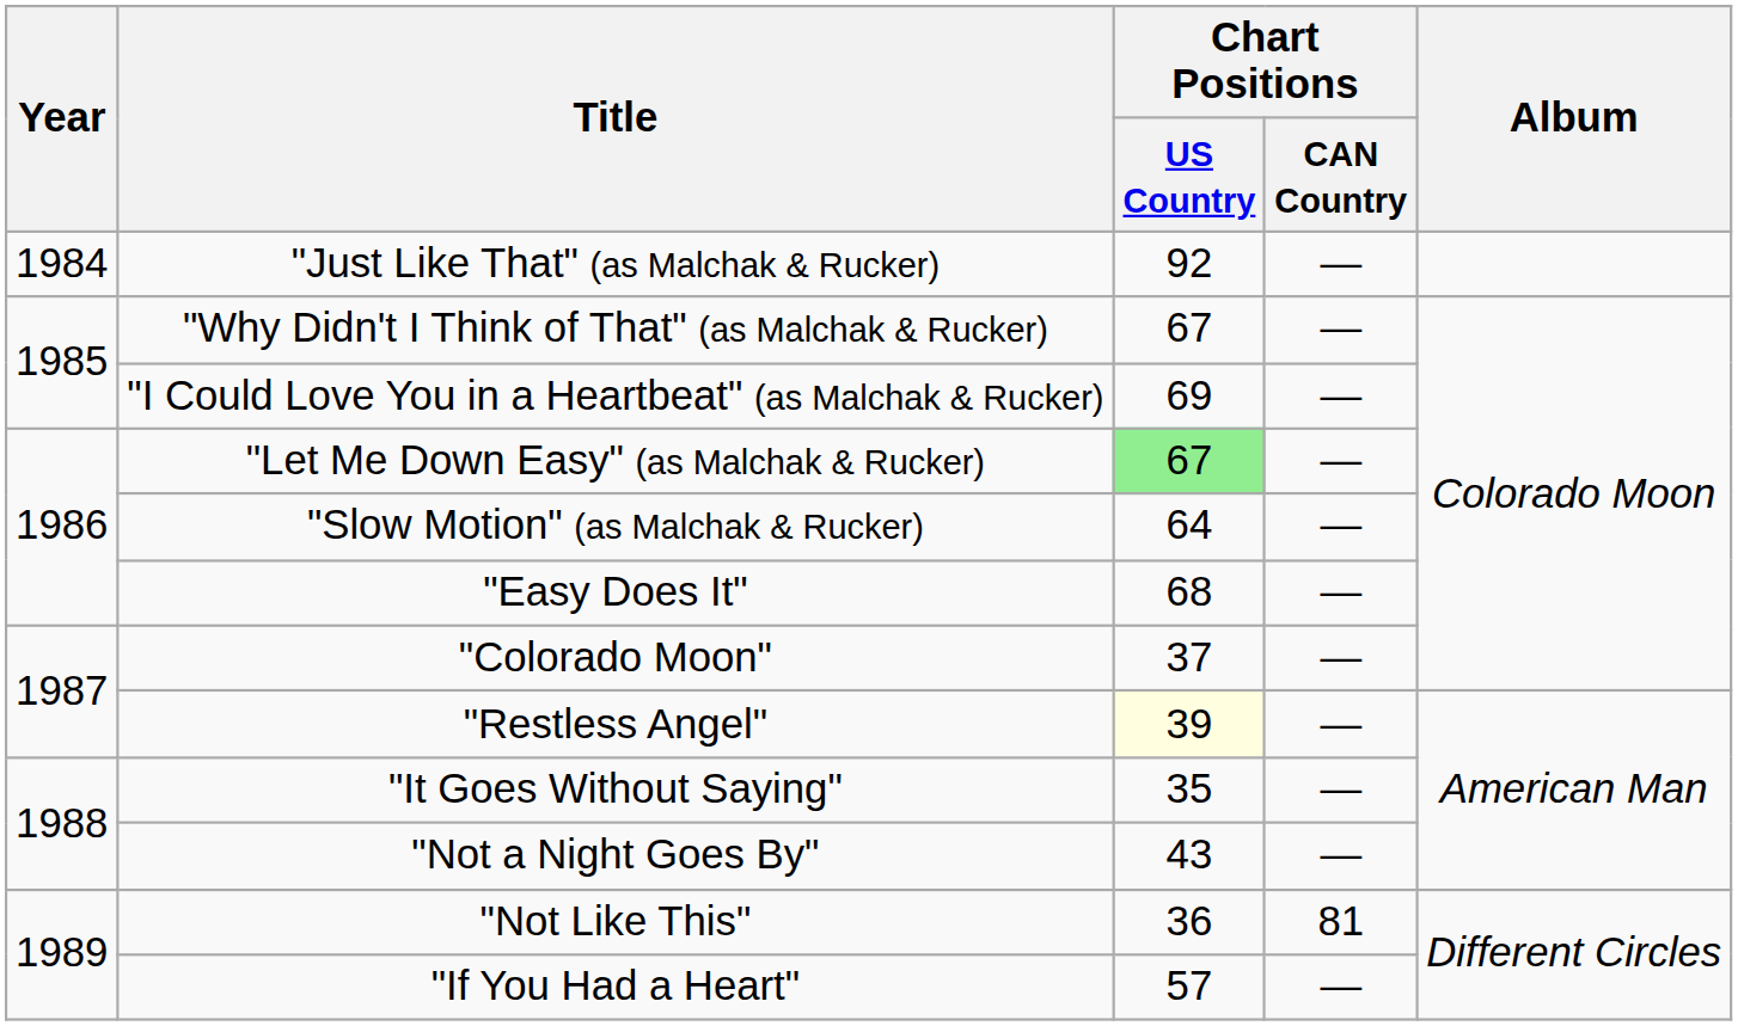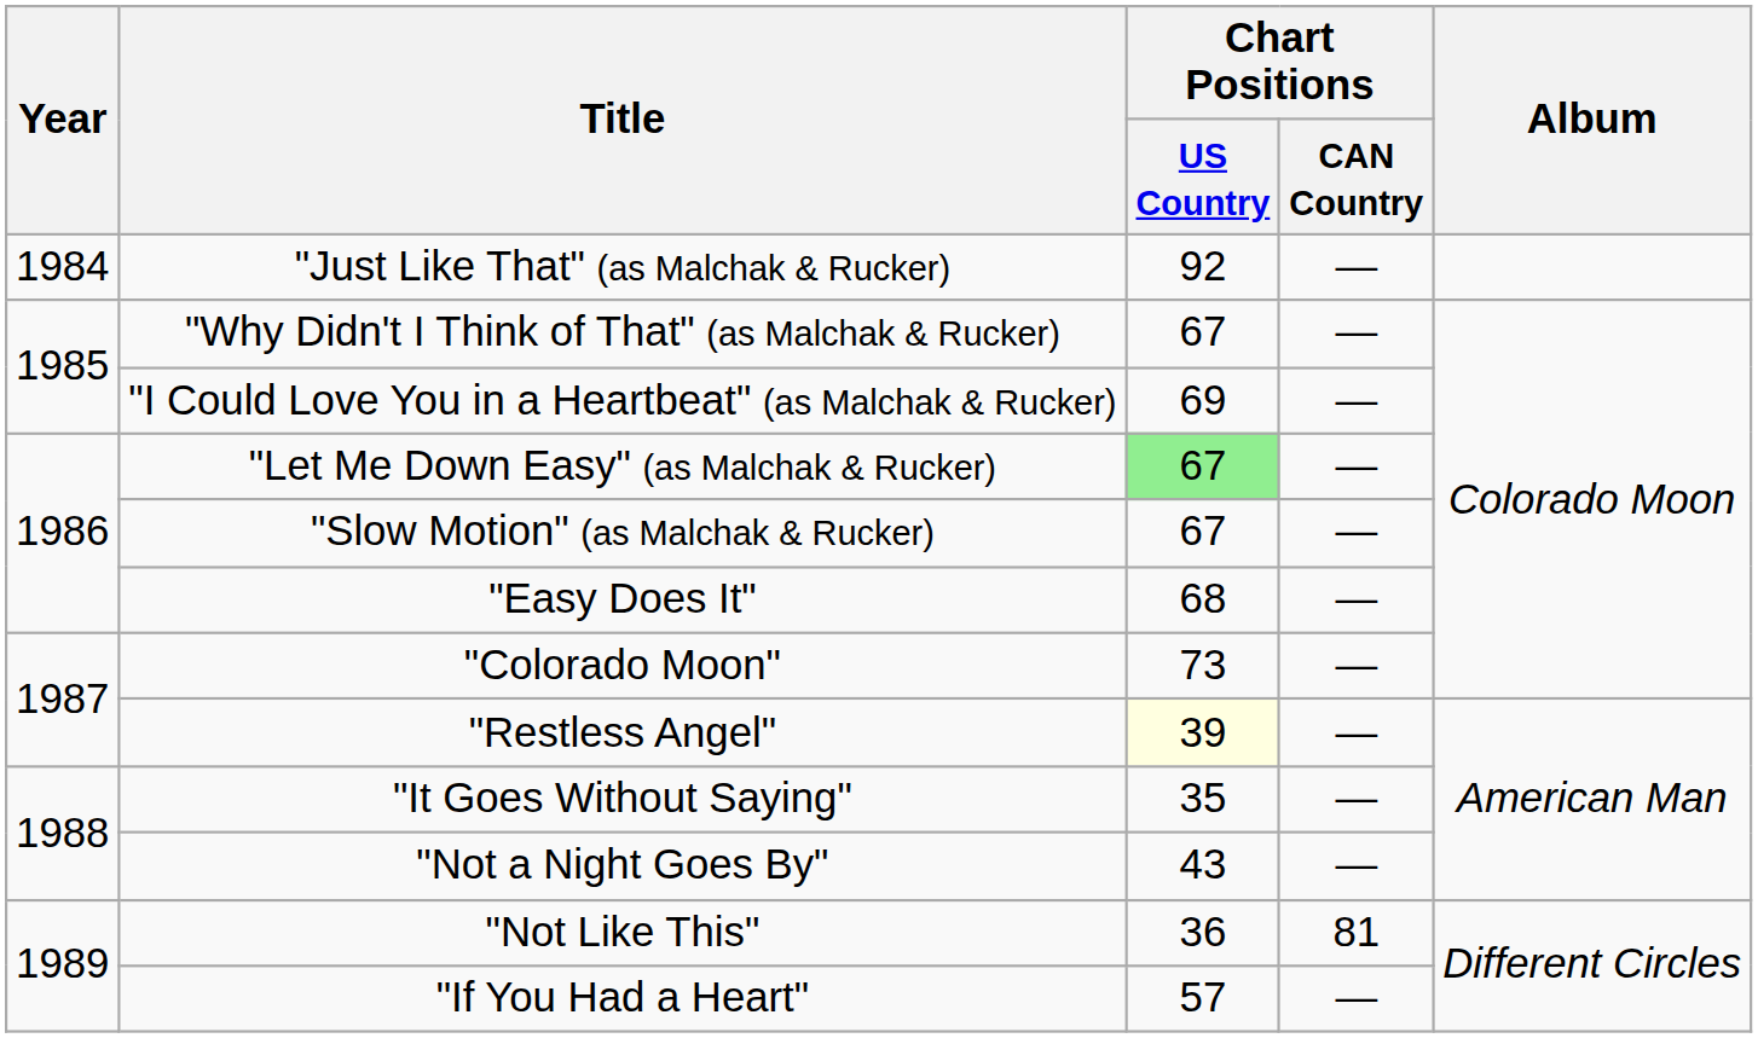 <table class="wikitable plainrowheaders" style="text-align:center;">
 <tr>
 <th rowspan="2">Year</th>
 <th rowspan="2">Title</th>
 <th colspan="2">Chart Positions</th>
 <th rowspan="2">Album</th>
 </tr>
 <tr>
 <th width="50"><small><a href='#'>US Country</a></small></th>
 <th width="50"><small>CAN Country</small></th>
 </tr>
 <tr>
 <td>1984</td>
 <td>"Just Like That" <small>(as Malchak & Rucker)</small></td>
 <td align="center">92</td>
 <td align="center">—</td>
 <td></td>
 </tr>
 <tr>
 <td rowspan="2">1985</td>
 <td>"Why Didn't I Think of That" <small>(as Malchak & Rucker)</small></td>
 <td align="center">67</td>
 <td align="center">—</td>
 <td rowspan="6"><em>Colorado Moon</em></td>
 </tr>
 <tr>
 <td>"I Could Love You in a Heartbeat" <small>(as Malchak & Rucker)</small></td>
 <td align="center">69</td>
 <td align="center">—</td>
 </tr>
 <tr>
 <td rowspan="3">1986</td>
 <td>"Let Me Down Easy" <small>(as Malchak & Rucker)</small></td>
 <td align="center" style="background: lightgreen;">67</td>
 <td align="center">—</td>
 </tr>
 <tr>
 <td>"Slow Motion" <small>(as Malchak & Rucker)</small></td>
-<td align="center">64</td>
+<td align="center">67</td>
 <td align="center">—</td>
 </tr>
 <tr>
 <td>"Easy Does It"</td>
 <td align="center">68</td>
 <td align="center">—</td>
 </tr>
 <tr>
 <td rowspan="2">1987</td>
 <td>"Colorado Moon"</td>
-<td align="center">37</td>
+<td align="center">73</td>
 <td align="center">—</td>
 </tr>
 <tr>
 <td>"Restless Angel"</td>
 <td align="center" style="background: lightyellow;">39</td>
 <td align="center">—</td>
 <td rowspan="3"><em>American Man</em></td>
 </tr>
 <tr>
 <td rowspan="2">1988</td>
 <td>"It Goes Without Saying"</td>
 <td align="center">35</td>
 <td align="center">—</td>
 </tr>
 <tr>
 <td>"Not a Night Goes By"</td>
 <td align="center">43</td>
 <td align="center">—</td>
 </tr>
 <tr>
 <td rowspan="2">1989</td>
 <td>"Not Like This"</td>
 <td align="center">36</td>
 <td align="center">81</td>
 <td rowspan="2"><em>Different Circles</em></td>
 </tr>
 <tr>
 <td>"If You Had a Heart"</td>
 <td align="center">57</td>
 <td align="center">—</td>
 </tr>
 </table>
